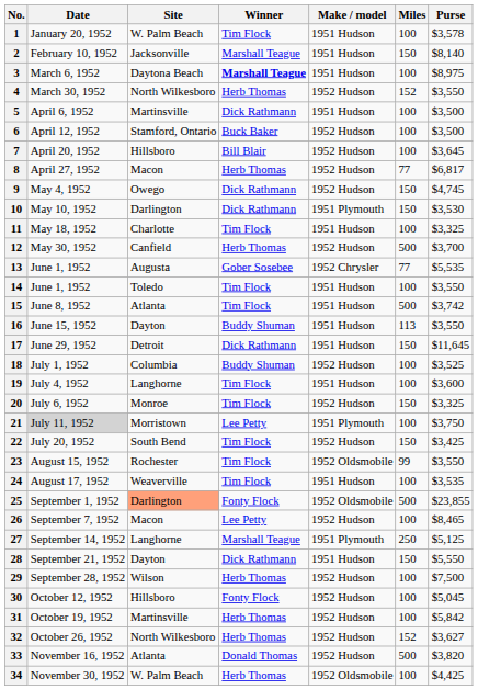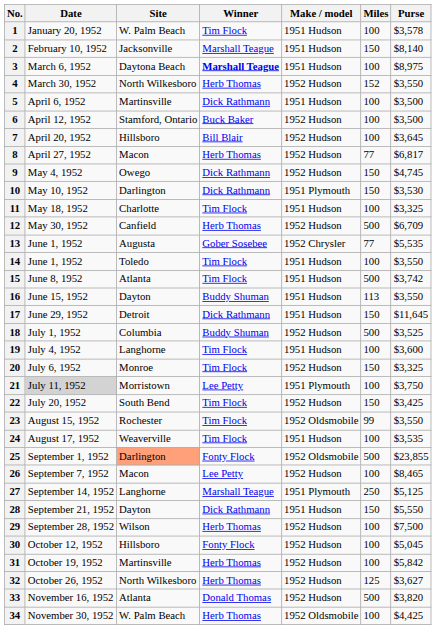 <table class="wikitable sortable" style="font-size:85%;">
 <tr>
 <th>No.</th>
 <th>Date</th>
 <th>Site</th>
 <th>Winner</th>
 <th>Make / model</th>
 <th>Miles</th>
 <th>Purse</th>
 </tr>
 <tr>
 <th>1</th>
 <td>January 20, 1952</td>
 <td>W. Palm Beach</td>
 <td><a href='#'>Tim Flock</a></td>
 <td>1951 Hudson</td>
 <td>100</td>
 <td>$3,578</td>
 </tr>
 <tr>
 <th>2</th>
 <td>February 10, 1952</td>
 <td>Jacksonville</td>
 <td><a href='#'>Marshall Teague</a></td>
 <td>1951 Hudson</td>
 <td>150</td>
 <td>$8,140</td>
 </tr>
 <tr>
 <th>3</th>
 <td>March 6, 1952</td>
 <td>Daytona Beach</td>
 <td><strong><a href='#'>Marshall Teague</a></strong></td>
 <td>1951 Hudson</td>
 <td>100</td>
 <td>$8,975</td>
 </tr>
 <tr>
 <th>4</th>
 <td>March 30, 1952</td>
 <td>North Wilkesboro</td>
 <td><a href='#'>Herb Thomas</a></td>
 <td>1952 Hudson</td>
 <td>152</td>
 <td>$3,550</td>
 </tr>
 <tr>
 <th>5</th>
 <td>April 6, 1952</td>
 <td>Martinsville</td>
 <td><a href='#'>Dick Rathmann</a></td>
 <td>1951 Hudson</td>
 <td>100</td>
 <td>$3,500</td>
 </tr>
 <tr>
 <th>6</th>
 <td>April 12, 1952</td>
 <td>Stamford, Ontario</td>
 <td><a href='#'>Buck Baker</a></td>
 <td>1952 Hudson</td>
 <td>100</td>
 <td>$3,500</td>
 </tr>
 <tr>
 <th>7</th>
 <td>April 20, 1952</td>
 <td>Hillsboro</td>
 <td><a href='#'>Bill Blair</a></td>
 <td>1952 Hudson</td>
 <td>100</td>
 <td>$3,645</td>
 </tr>
 <tr>
 <th>8</th>
 <td>April 27, 1952</td>
 <td>Macon</td>
 <td><a href='#'>Herb Thomas</a></td>
 <td>1952 Hudson</td>
 <td>77</td>
 <td>$6,817</td>
 </tr>
 <tr>
 <th>9</th>
 <td>May 4, 1952</td>
 <td>Owego</td>
 <td><a href='#'>Dick Rathmann</a></td>
 <td>1952 Hudson</td>
 <td>150</td>
 <td>$4,745</td>
 </tr>
 <tr>
 <th>10</th>
 <td>May 10, 1952</td>
 <td>Darlington</td>
 <td><a href='#'>Dick Rathmann</a></td>
 <td>1951 Plymouth</td>
 <td>150</td>
 <td>$3,530</td>
 </tr>
 <tr>
 <th>11</th>
 <td>May 18, 1952</td>
 <td>Charlotte</td>
 <td><a href='#'>Tim Flock</a></td>
 <td>1951 Hudson</td>
 <td>100</td>
 <td>$3,325</td>
 </tr>
 <tr>
 <th>12</th>
 <td>May 30, 1952</td>
 <td>Canfield</td>
 <td><a href='#'>Herb Thomas</a></td>
 <td>1952 Hudson</td>
 <td>500</td>
-<td>$3,700</td>
+<td>$6,709</td>
 </tr>
 <tr>
 <th>13</th>
 <td>June 1, 1952</td>
 <td>Augusta</td>
 <td><a href='#'>Gober Sosebee</a></td>
 <td>1952 Chrysler</td>
 <td>77</td>
 <td>$5,535</td>
 </tr>
 <tr>
 <th>14</th>
 <td>June 1, 1952</td>
 <td>Toledo</td>
 <td><a href='#'>Tim Flock</a></td>
 <td>1951 Hudson</td>
 <td>100</td>
 <td>$3,550</td>
 </tr>
 <tr>
 <th>15</th>
 <td>June 8, 1952</td>
 <td>Atlanta</td>
 <td><a href='#'>Tim Flock</a></td>
 <td>1951 Hudson</td>
 <td>500</td>
 <td>$3,742</td>
 </tr>
 <tr>
 <th>16</th>
 <td>June 15, 1952</td>
 <td>Dayton</td>
 <td><a href='#'>Buddy Shuman</a></td>
 <td>1951 Hudson</td>
 <td>113</td>
 <td>$3,550</td>
 </tr>
 <tr>
 <th>17</th>
 <td>June 29, 1952</td>
 <td>Detroit</td>
 <td><a href='#'>Dick Rathmann</a></td>
 <td>1951 Hudson</td>
 <td>150</td>
 <td>$11,645</td>
 </tr>
 <tr>
 <th>18</th>
 <td>July 1, 1952</td>
 <td>Columbia</td>
 <td><a href='#'>Buddy Shuman</a></td>
 <td>1952 Hudson</td>
-<td>100</td>
+<td>500</td>
 <td>$3,525</td>
 </tr>
 <tr>
 <th>19</th>
 <td>July 4, 1952</td>
 <td>Langhorne</td>
 <td><a href='#'>Tim Flock</a></td>
 <td>1951 Hudson</td>
 <td>100</td>
 <td>$3,600</td>
 </tr>
 <tr>
 <th>20</th>
 <td>July 6, 1952</td>
 <td>Monroe</td>
 <td><a href='#'>Tim Flock</a></td>
 <td>1952 Hudson</td>
 <td>150</td>
 <td>$3,325</td>
 </tr>
 <tr>
 <th>21</th>
 <td style="background: lightgrey;">July 11, 1952</td>
 <td>Morristown</td>
 <td><a href='#'>Lee Petty</a></td>
 <td>1951 Plymouth</td>
 <td>100</td>
 <td>$3,750</td>
 </tr>
 <tr>
 <th>22</th>
 <td>July 20, 1952</td>
 <td>South Bend</td>
 <td><a href='#'>Tim Flock</a></td>
 <td>1952 Hudson</td>
 <td>150</td>
 <td>$3,425</td>
 </tr>
 <tr>
 <th>23</th>
 <td>August 15, 1952</td>
 <td>Rochester</td>
 <td><a href='#'>Tim Flock</a></td>
 <td>1952 Oldsmobile</td>
 <td>99</td>
 <td>$3,550</td>
 </tr>
 <tr>
 <th>24</th>
 <td>August 17, 1952</td>
 <td>Weaverville</td>
 <td><a href='#'>Tim Flock</a></td>
 <td>1951 Hudson</td>
 <td>100</td>
 <td>$3,535</td>
 </tr>
 <tr>
 <th>25</th>
 <td>September 1, 1952</td>
 <td style="background: lightsalmon;">Darlington</td>
 <td><a href='#'>Fonty Flock</a></td>
 <td>1952 Oldsmobile</td>
 <td>500</td>
 <td>$23,855</td>
 </tr>
 <tr>
 <th>26</th>
 <td>September 7, 1952</td>
 <td>Macon</td>
 <td><a href='#'>Lee Petty</a></td>
 <td>1952 Hudson</td>
 <td>100</td>
 <td>$8,465</td>
 </tr>
 <tr>
 <th>27</th>
 <td>September 14, 1952</td>
 <td>Langhorne</td>
 <td><a href='#'>Marshall Teague</a></td>
 <td>1951 Plymouth</td>
 <td>250</td>
 <td>$5,125</td>
 </tr>
 <tr>
 <th>28</th>
 <td>September 21, 1952</td>
 <td>Dayton</td>
 <td><a href='#'>Dick Rathmann</a></td>
 <td>1951 Hudson</td>
 <td>150</td>
 <td>$5,550</td>
 </tr>
 <tr>
 <th>29</th>
 <td>September 28, 1952</td>
 <td>Wilson</td>
 <td><a href='#'>Herb Thomas</a></td>
 <td>1952 Hudson</td>
 <td>100</td>
 <td>$7,500</td>
 </tr>
 <tr>
 <th>30</th>
 <td>October 12, 1952</td>
 <td>Hillsboro</td>
 <td><a href='#'>Fonty Flock</a></td>
 <td>1952 Hudson</td>
 <td>100</td>
 <td>$5,045</td>
 </tr>
 <tr>
 <th>31</th>
 <td>October 19, 1952</td>
 <td>Martinsville</td>
 <td><a href='#'>Herb Thomas</a></td>
 <td>1952 Hudson</td>
 <td>100</td>
 <td>$5,842</td>
 </tr>
 <tr>
 <th>32</th>
 <td>October 26, 1952</td>
 <td>North Wilkesboro</td>
 <td><a href='#'>Herb Thomas</a></td>
 <td>1952 Hudson</td>
-<td>152</td>
+<td>125</td>
 <td>$3,627</td>
 </tr>
 <tr>
 <th>33</th>
 <td>November 16, 1952</td>
 <td>Atlanta</td>
 <td><a href='#'>Donald Thomas</a></td>
 <td>1952 Hudson</td>
 <td>500</td>
 <td>$3,820</td>
 </tr>
 <tr>
 <th>34</th>
 <td>November 30, 1952</td>
 <td>W. Palm Beach</td>
 <td><a href='#'>Herb Thomas</a></td>
 <td>1952 Oldsmobile</td>
 <td>100</td>
 <td>$4,425</td>
 </tr>
 </table>
